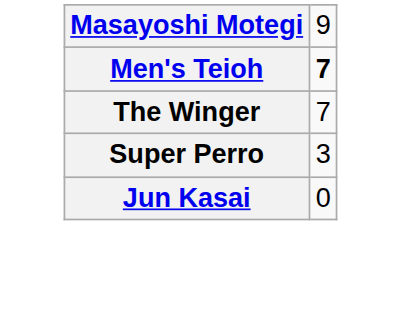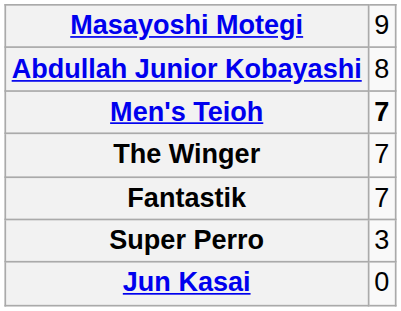 <table class="wikitable" style="margin: 1em auto 1em auto;text-align:center">
 <tr>
 <th><a href='#'>Masayoshi Motegi</a></th>
 <td>9</td>
+</tr>
+<tr>
+<th><a href='#'>Abdullah Junior Kobayashi</a></th>
+<td>8</td>
 </tr>
 <tr>
 <th><a href='#'>Men's Teioh</a></th>
 <td><strong>7</strong></td>
 </tr>
 <tr>
 <th>The Winger</th>
+<td>7</td>
+</tr>
+<tr>
+<th>Fantastik</th>
 <td>7</td>
 </tr>
 <tr>
 <th>Super Perro</th>
 <td>3</td>
 </tr>
 <tr>
 <th><a href='#'>Jun Kasai</a></th>
 <td>0</td>
 </tr>
 </table>
